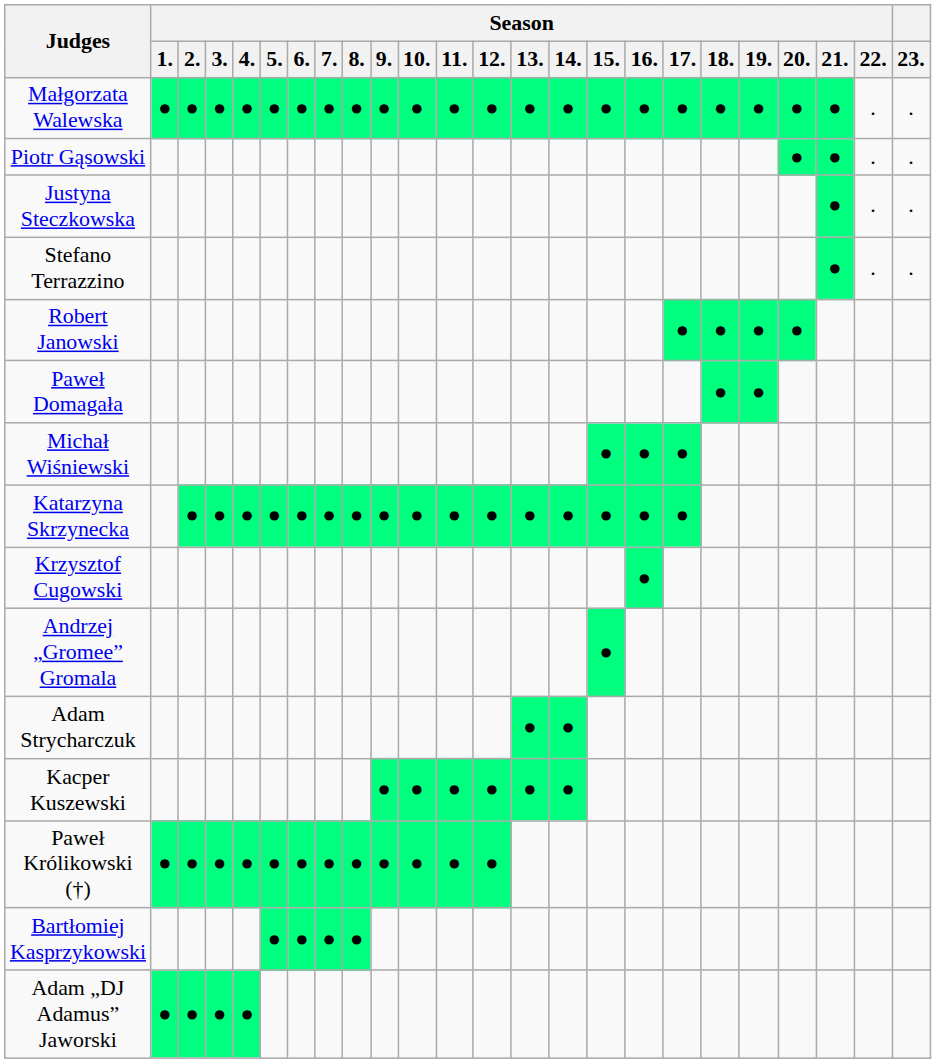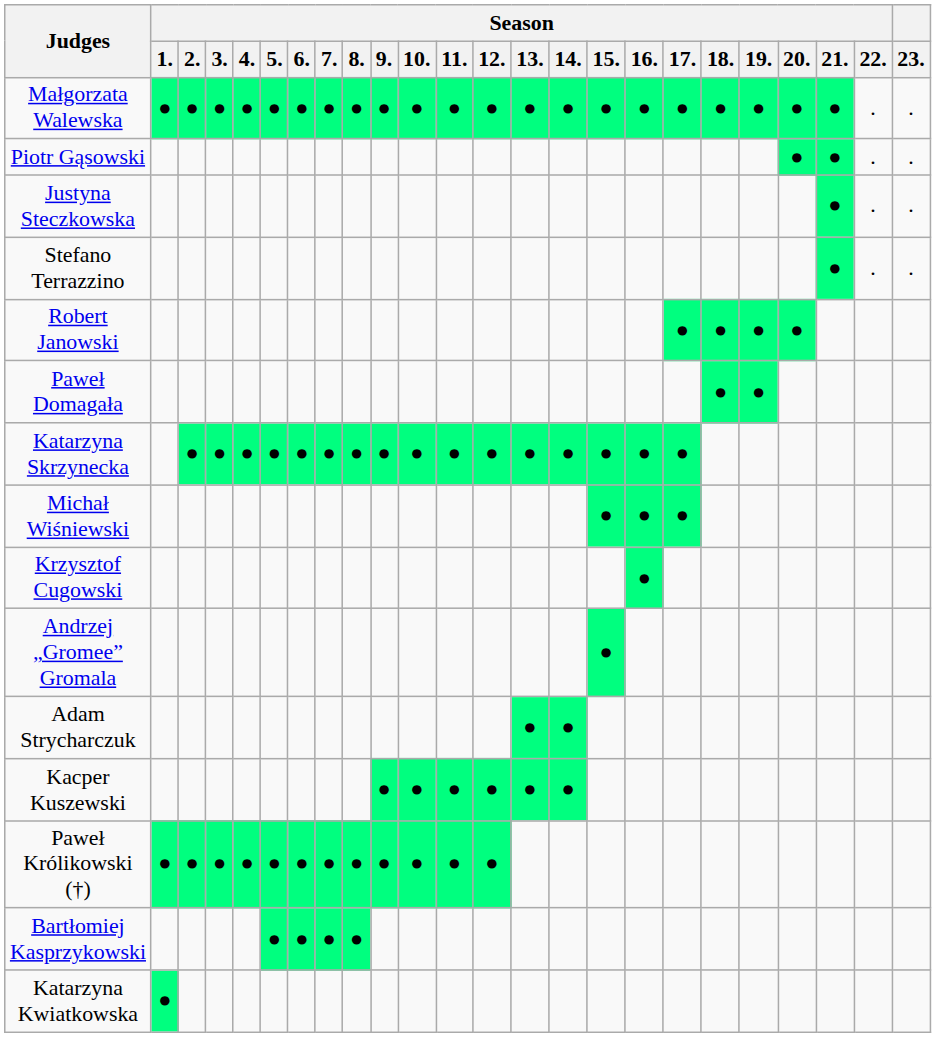 <table class="wikitable mw-collapsible" style="text-align:center; font-size:90%">
 <tr>
 <th rowspan="2">Judges</th>
 <th colspan="22">Season</th>
 <th></th>
 </tr>
 <tr>
 <th width="33px">1.</th>
 <th width="33px">2.</th>
 <th width="33px">3.</th>
 <th width="33px">4.</th>
 <th width="33px">5.</th>
 <th width="33px">6.</th>
 <th width="33px">7.</th>
 <th width="33px">8.</th>
 <th width="33px">9.</th>
 <th width="33px">10.</th>
 <th width="33px">11.</th>
 <th width="33px">12.</th>
 <th width="33px">13.</th>
 <th width="33px">14.</th>
 <th width="33px">15.</th>
 <th width="33px">16.</th>
 <th width="33px">17.</th>
 <th width="33px">18.</th>
 <th width="33px">19.</th>
 <th width="33px">20.</th>
 <th width="33px">21.</th>
 <th width="33px">22.</th>
 <th>23.</th>
 </tr>
 <tr>
 <td><a href='#'>Małgorzata Walewska</a></td>
 <td bgcolor="SpringGreen">●</td>
 <td bgcolor="SpringGreen">●</td>
 <td bgcolor="SpringGreen">●</td>
 <td bgcolor="SpringGreen">●</td>
 <td bgcolor="SpringGreen">●</td>
 <td bgcolor="SpringGreen">●</td>
 <td bgcolor="SpringGreen">●</td>
 <td bgcolor="SpringGreen">●</td>
 <td bgcolor="SpringGreen">●</td>
 <td bgcolor="SpringGreen">●</td>
 <td bgcolor="SpringGreen">●</td>
 <td bgcolor="SpringGreen">●</td>
 <td bgcolor="SpringGreen">●</td>
 <td bgcolor="SpringGreen">●</td>
 <td bgcolor="SpringGreen">●</td>
 <td bgcolor="SpringGreen">●</td>
 <td bgcolor="SpringGreen">●</td>
 <td bgcolor="SpringGreen">●</td>
 <td bgcolor="SpringGreen">●</td>
 <td bgcolor="SpringGreen">●</td>
 <td bgcolor="SpringGreen">●</td>
 <td>.</td>
 <td>.</td>
 </tr>
 <tr>
 <td><a href='#'>Piotr Gąsowski</a></td>
 <td></td>
 <td></td>
 <td></td>
 <td></td>
 <td></td>
 <td></td>
 <td></td>
 <td></td>
 <td></td>
 <td></td>
 <td></td>
 <td></td>
 <td></td>
 <td></td>
 <td></td>
 <td></td>
 <td></td>
 <td></td>
 <td></td>
 <td bgcolor="SpringGreen">●</td>
 <td bgcolor="SpringGreen">●</td>
 <td>.</td>
 <td>.</td>
 </tr>
 <tr>
 <td><a href='#'>Justyna Steczkowska</a></td>
 <td></td>
 <td></td>
 <td></td>
 <td></td>
 <td></td>
 <td></td>
 <td></td>
 <td></td>
 <td></td>
 <td></td>
 <td></td>
 <td></td>
 <td></td>
 <td></td>
 <td></td>
 <td></td>
 <td></td>
 <td></td>
 <td></td>
 <td></td>
 <td bgcolor="SpringGreen">●</td>
 <td>.</td>
 <td>.</td>
 </tr>
 <tr>
 <td>Stefano Terrazzino</td>
 <td></td>
 <td></td>
 <td></td>
 <td></td>
 <td></td>
 <td></td>
 <td></td>
 <td></td>
 <td></td>
 <td></td>
 <td></td>
 <td></td>
 <td></td>
 <td></td>
 <td></td>
 <td></td>
 <td></td>
 <td></td>
 <td></td>
 <td></td>
 <td bgcolor="SpringGreen">●</td>
 <td>.</td>
 <td>.</td>
 </tr>
 <tr>
 <td><a href='#'>Robert Janowski</a></td>
 <td></td>
 <td></td>
 <td></td>
 <td></td>
 <td></td>
 <td></td>
 <td></td>
 <td></td>
 <td></td>
 <td></td>
 <td></td>
 <td></td>
 <td></td>
 <td></td>
 <td></td>
 <td></td>
 <td bgcolor="SpringGreen">●</td>
 <td bgcolor="SpringGreen">●</td>
 <td bgcolor="SpringGreen">●</td>
 <td bgcolor="SpringGreen">●</td>
 <td></td>
 <td></td>
 <td></td>
 </tr>
 <tr>
 <td><a href='#'>Paweł Domagała</a></td>
 <td></td>
 <td></td>
 <td></td>
 <td></td>
 <td></td>
 <td></td>
 <td></td>
 <td></td>
 <td></td>
 <td></td>
 <td></td>
 <td></td>
 <td></td>
 <td></td>
 <td></td>
 <td></td>
 <td></td>
 <td bgcolor="SpringGreen">●</td>
 <td bgcolor="SpringGreen">●</td>
 <td></td>
 <td></td>
 <td></td>
 <td></td>
 </tr>
 <tr>
+<td><a href='#'>Katarzyna Skrzynecka</a></td>
+<td></td>
+<td bgcolor="SpringGreen">●</td>
+<td bgcolor="SpringGreen">●</td>
+<td bgcolor="SpringGreen">●</td>
+<td bgcolor="SpringGreen">●</td>
+<td bgcolor="SpringGreen">●</td>
+<td bgcolor="SpringGreen">●</td>
+<td bgcolor="SpringGreen">●</td>
+<td bgcolor="SpringGreen">●</td>
+<td bgcolor="SpringGreen">●</td>
+<td bgcolor="SpringGreen">●</td>
+<td bgcolor="SpringGreen">●</td>
+<td bgcolor="SpringGreen">●</td>
+<td bgcolor="SpringGreen">●</td>
+<td bgcolor="SpringGreen">●</td>
+<td bgcolor="SpringGreen">●</td>
+<td bgcolor="SpringGreen">●</td>
+<td></td>
+<td></td>
+<td></td>
+<td></td>
+<td></td>
+<td></td>
+</tr>
+<tr>
 <td><a href='#'>Michał Wiśniewski</a></td>
 <td></td>
 <td></td>
 <td></td>
 <td></td>
 <td></td>
 <td></td>
 <td></td>
 <td></td>
 <td></td>
 <td></td>
 <td></td>
 <td></td>
 <td></td>
 <td></td>
-<td bgcolor="SpringGreen">●</td>
-<td bgcolor="SpringGreen">●</td>
-<td bgcolor="SpringGreen">●</td>
-<td></td>
-<td></td>
-<td></td>
-<td></td>
-<td></td>
-<td></td>
-</tr>
-<tr>
-<td><a href='#'>Katarzyna Skrzynecka</a></td>
-<td></td>
-<td bgcolor="SpringGreen">●</td>
-<td bgcolor="SpringGreen">●</td>
-<td bgcolor="SpringGreen">●</td>
-<td bgcolor="SpringGreen">●</td>
-<td bgcolor="SpringGreen">●</td>
-<td bgcolor="SpringGreen">●</td>
-<td bgcolor="SpringGreen">●</td>
-<td bgcolor="SpringGreen">●</td>
-<td bgcolor="SpringGreen">●</td>
-<td bgcolor="SpringGreen">●</td>
-<td bgcolor="SpringGreen">●</td>
-<td bgcolor="SpringGreen">●</td>
-<td bgcolor="SpringGreen">●</td>
 <td bgcolor="SpringGreen">●</td>
 <td bgcolor="SpringGreen">●</td>
 <td bgcolor="SpringGreen">●</td>
 <td></td>
 <td></td>
 <td></td>
 <td></td>
 <td></td>
 <td></td>
 </tr>
 <tr>
 <td><a href='#'>Krzysztof Cugowski</a></td>
 <td></td>
 <td></td>
 <td></td>
 <td></td>
 <td></td>
 <td></td>
 <td></td>
 <td></td>
 <td></td>
 <td></td>
 <td></td>
 <td></td>
 <td></td>
 <td></td>
 <td></td>
 <td bgcolor="SpringGreen">●</td>
 <td></td>
 <td></td>
 <td></td>
 <td></td>
 <td></td>
 <td></td>
 <td></td>
 </tr>
 <tr>
 <td><a href='#'>Andrzej „Gromee” Gromala</a></td>
 <td></td>
 <td></td>
 <td></td>
 <td></td>
 <td></td>
 <td></td>
 <td></td>
 <td></td>
 <td></td>
 <td></td>
 <td></td>
 <td></td>
 <td></td>
 <td></td>
 <td bgcolor="SpringGreen">●</td>
 <td></td>
 <td></td>
 <td></td>
 <td></td>
 <td></td>
 <td></td>
 <td></td>
 <td></td>
 </tr>
 <tr>
 <td>Adam Strycharczuk</td>
 <td></td>
 <td></td>
 <td></td>
 <td></td>
 <td></td>
 <td></td>
 <td></td>
 <td></td>
 <td></td>
 <td></td>
 <td></td>
 <td></td>
 <td bgcolor="SpringGreen">●</td>
 <td bgcolor="SpringGreen">●</td>
 <td></td>
 <td></td>
 <td></td>
 <td></td>
 <td></td>
 <td></td>
 <td></td>
 <td></td>
 <td></td>
 </tr>
 <tr>
 <td>Kacper Kuszewski</td>
 <td></td>
 <td></td>
 <td></td>
 <td></td>
 <td></td>
 <td></td>
 <td></td>
 <td></td>
 <td bgcolor="SpringGreen">●</td>
 <td bgcolor="SpringGreen">●</td>
 <td bgcolor="SpringGreen">●</td>
 <td bgcolor="SpringGreen">●</td>
 <td bgcolor="SpringGreen">●</td>
 <td bgcolor="SpringGreen">●</td>
 <td></td>
 <td></td>
 <td></td>
 <td></td>
 <td></td>
 <td></td>
 <td></td>
 <td></td>
 <td></td>
 </tr>
 <tr>
 <td>Paweł Królikowski (†)</td>
 <td bgcolor="SpringGreen">●</td>
 <td bgcolor="SpringGreen">●</td>
 <td bgcolor="SpringGreen">●</td>
 <td bgcolor="SpringGreen">●</td>
 <td bgcolor="SpringGreen">●</td>
 <td bgcolor="SpringGreen">●</td>
 <td bgcolor="SpringGreen">●</td>
 <td bgcolor="SpringGreen">●</td>
 <td bgcolor="SpringGreen">●</td>
 <td bgcolor="SpringGreen">●</td>
 <td bgcolor="SpringGreen">●</td>
 <td bgcolor="SpringGreen">●</td>
 <td></td>
 <td></td>
 <td></td>
 <td></td>
 <td></td>
 <td></td>
 <td></td>
 <td></td>
 <td></td>
 <td></td>
 <td></td>
 </tr>
 <tr>
 <td><a href='#'>Bartłomiej Kasprzykowski</a></td>
 <td></td>
 <td></td>
 <td></td>
 <td></td>
 <td bgcolor="SpringGreen">●</td>
 <td bgcolor="SpringGreen">●</td>
 <td bgcolor="SpringGreen">●</td>
 <td bgcolor="SpringGreen">●</td>
 <td></td>
 <td></td>
 <td></td>
 <td></td>
 <td></td>
 <td></td>
 <td></td>
 <td></td>
 <td></td>
 <td></td>
 <td></td>
 <td></td>
 <td></td>
 <td></td>
 <td></td>
 </tr>
 <tr>
-<td>Adam „DJ Adamus” Jaworski</td>
+<td>Katarzyna Kwiatkowska</td>
 <td bgcolor="SpringGreen">●</td>
-<td bgcolor="SpringGreen">●</td>
-<td bgcolor="SpringGreen">●</td>
-<td bgcolor="SpringGreen">●</td>
+<td></td>
+<td></td>
+<td></td>
 <td></td>
 <td></td>
 <td></td>
 <td></td>
 <td></td>
 <td></td>
 <td></td>
 <td></td>
 <td></td>
 <td></td>
 <td></td>
 <td></td>
 <td></td>
 <td></td>
 <td></td>
 <td></td>
 <td></td>
 <td></td>
 <td></td>
 </tr>
 </table>
